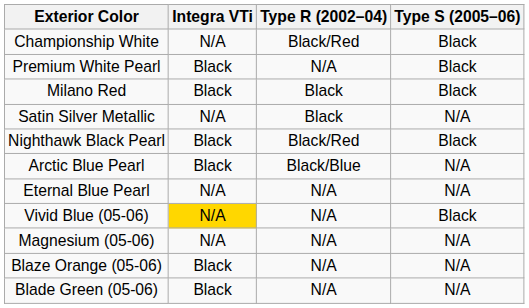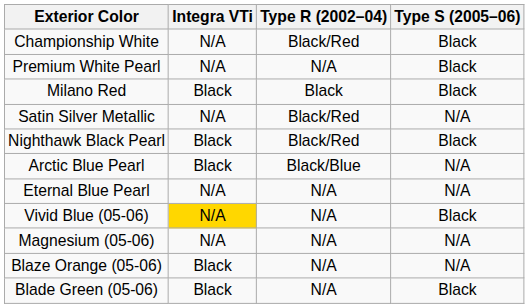 <table class="wikitable" Style="text-align:center">
 <tr>
 <th>Exterior Color</th>
 <th>Integra VTi</th>
 <th>Type R (2002–04)</th>
 <th>Type S (2005–06)</th>
 </tr>
 <tr>
 <td>Championship White</td>
 <td>N/A</td>
 <td>Black/Red</td>
 <td>Black</td>
 </tr>
 <tr>
 <td>Premium White Pearl</td>
-<td>Black</td>
+<td>N/A</td>
 <td>N/A</td>
 <td>Black</td>
 </tr>
 <tr>
 <td>Milano Red</td>
 <td>Black</td>
 <td>Black</td>
 <td>Black</td>
 </tr>
 <tr>
 <td>Satin Silver Metallic</td>
 <td>N/A</td>
-<td>Black</td>
+<td>Black/Red</td>
 <td>N/A</td>
 </tr>
 <tr>
 <td>Nighthawk Black Pearl</td>
 <td>Black</td>
 <td>Black/Red</td>
 <td>Black</td>
 </tr>
 <tr>
 <td>Arctic Blue Pearl</td>
 <td>Black</td>
 <td>Black/Blue</td>
 <td>N/A</td>
 </tr>
 <tr>
 <td>Eternal Blue Pearl</td>
 <td>N/A</td>
 <td>N/A</td>
 <td>N/A</td>
 </tr>
 <tr>
 <td>Vivid Blue (05-06)</td>
 <td style="background: gold;">N/A</td>
 <td>N/A</td>
 <td>Black</td>
 </tr>
 <tr>
 <td>Magnesium (05-06)</td>
 <td>N/A</td>
 <td>N/A</td>
 <td>N/A</td>
 </tr>
 <tr>
 <td>Blaze Orange (05-06)</td>
 <td>Black</td>
 <td>N/A</td>
 <td>N/A</td>
 </tr>
 <tr>
 <td>Blade Green (05-06)</td>
 <td>Black</td>
 <td>N/A</td>
-<td>N/A</td>
+<td>Black</td>
 </tr>
 </table>
